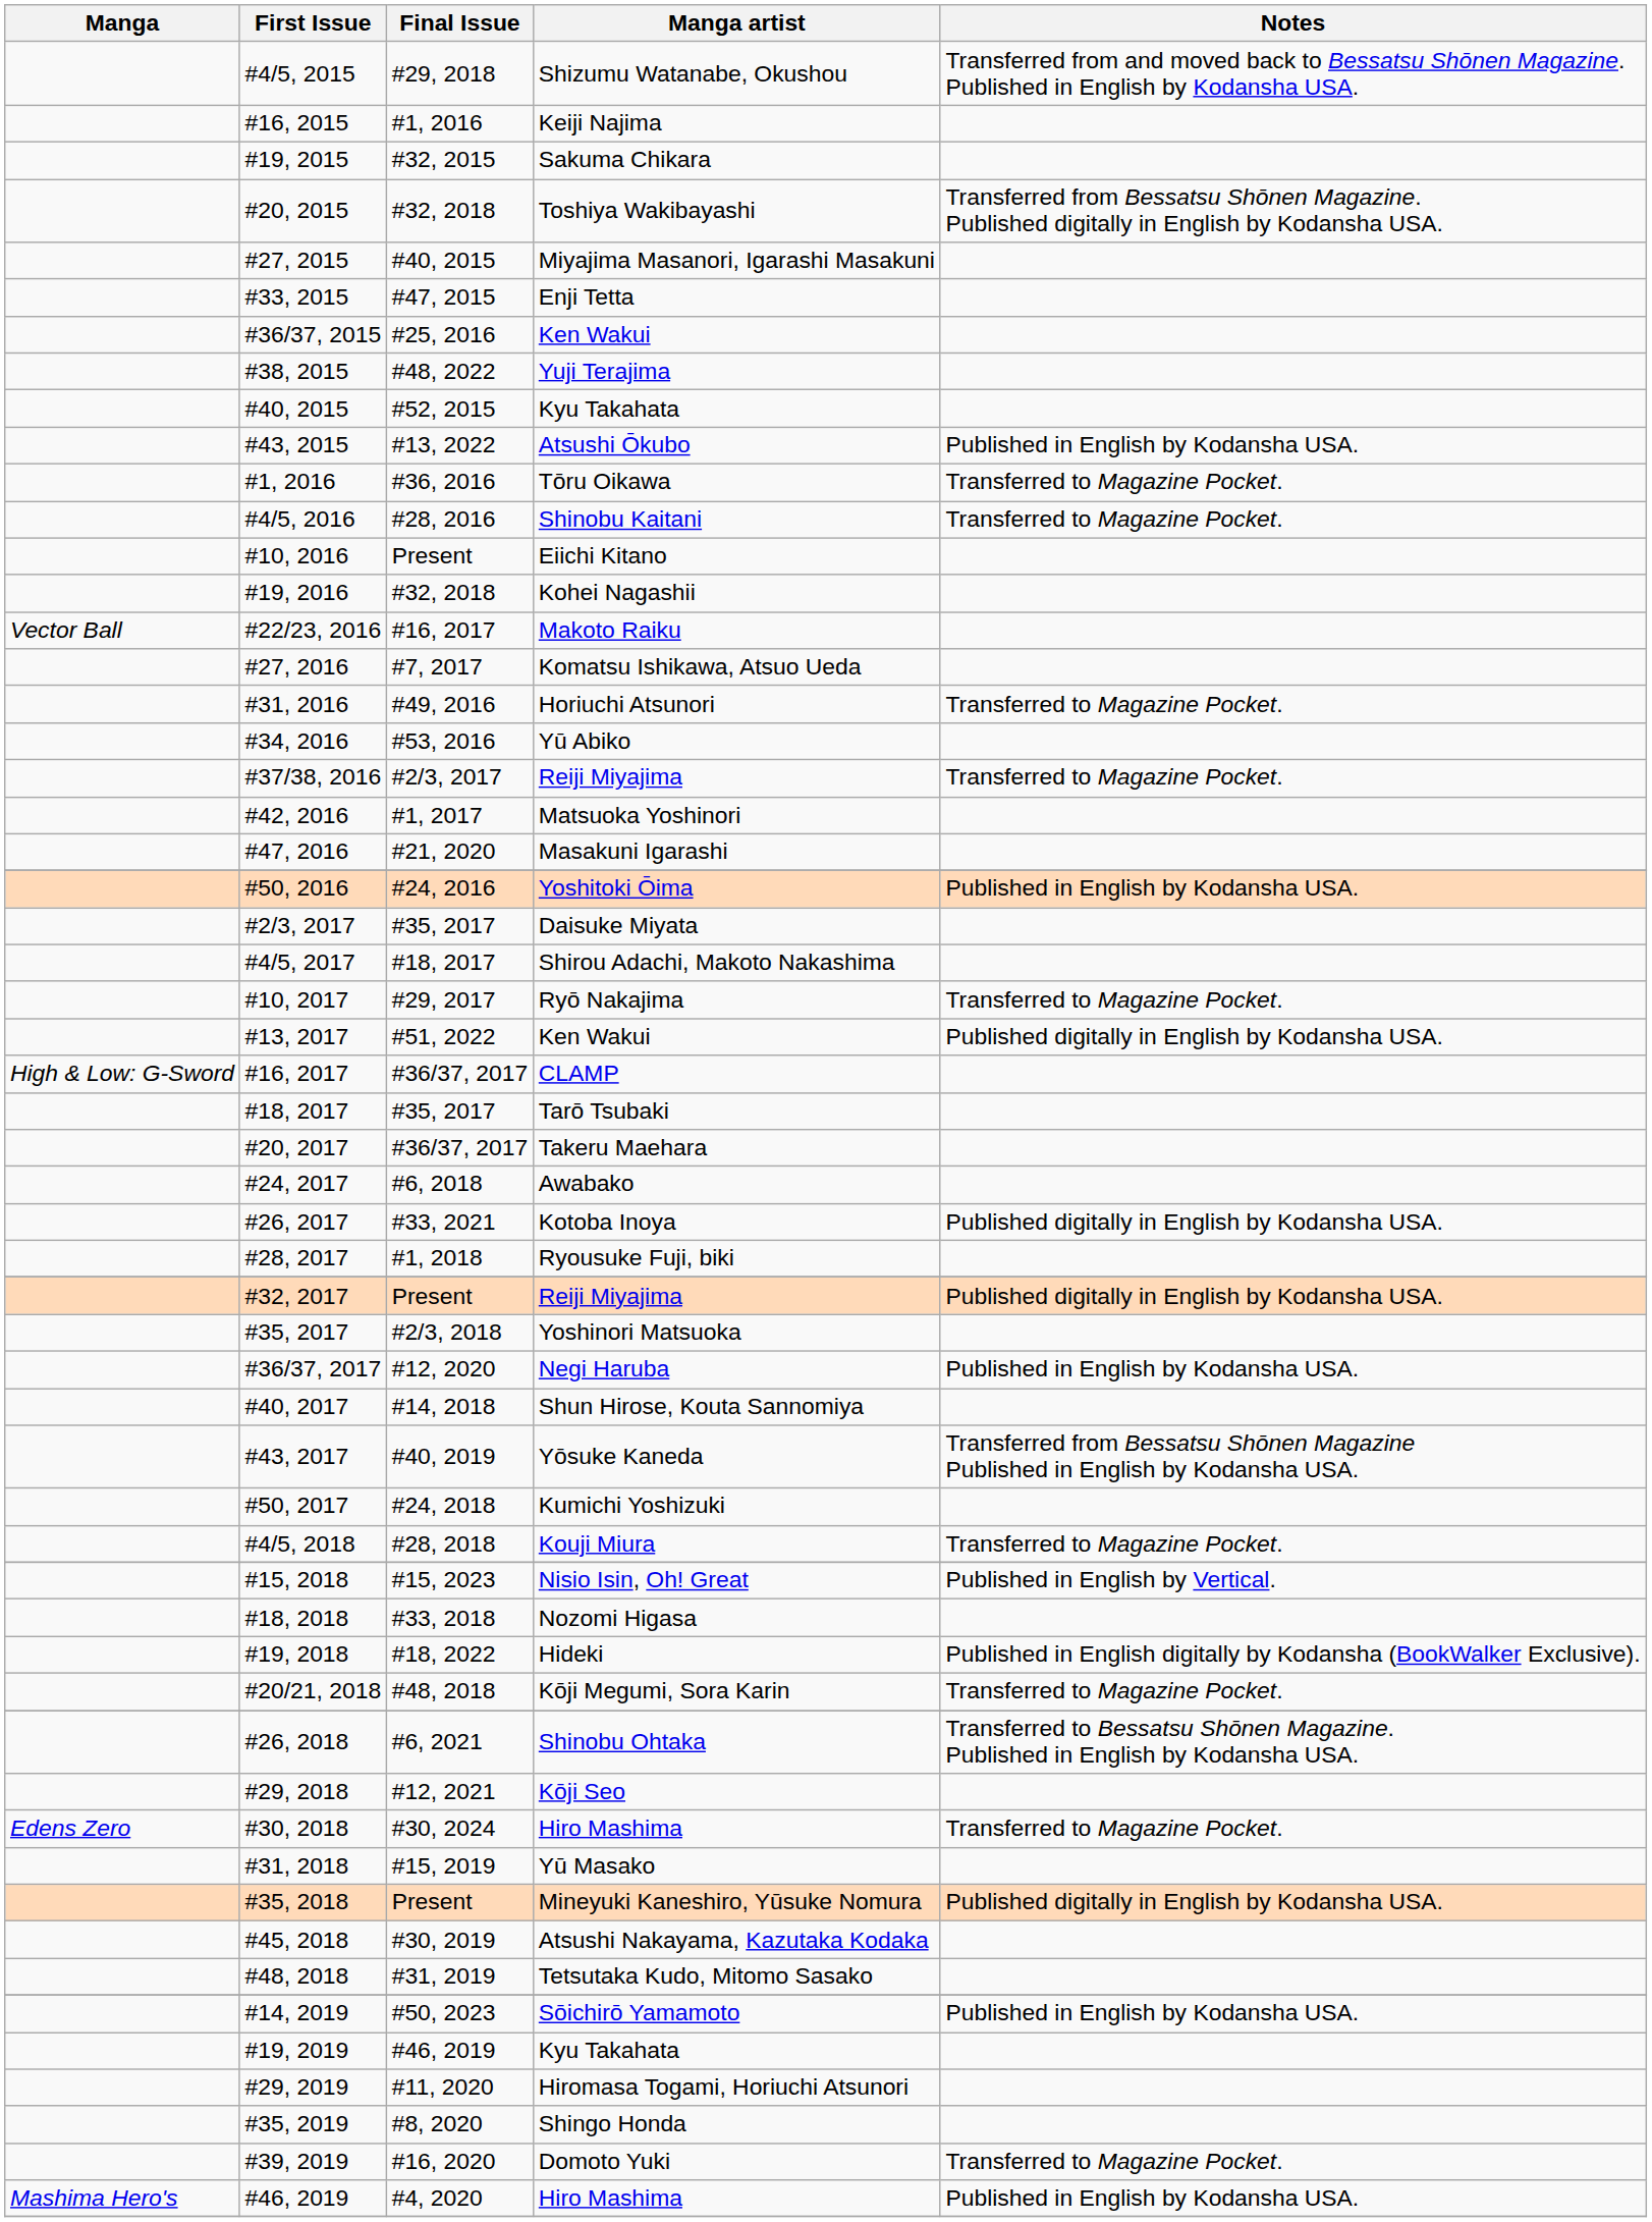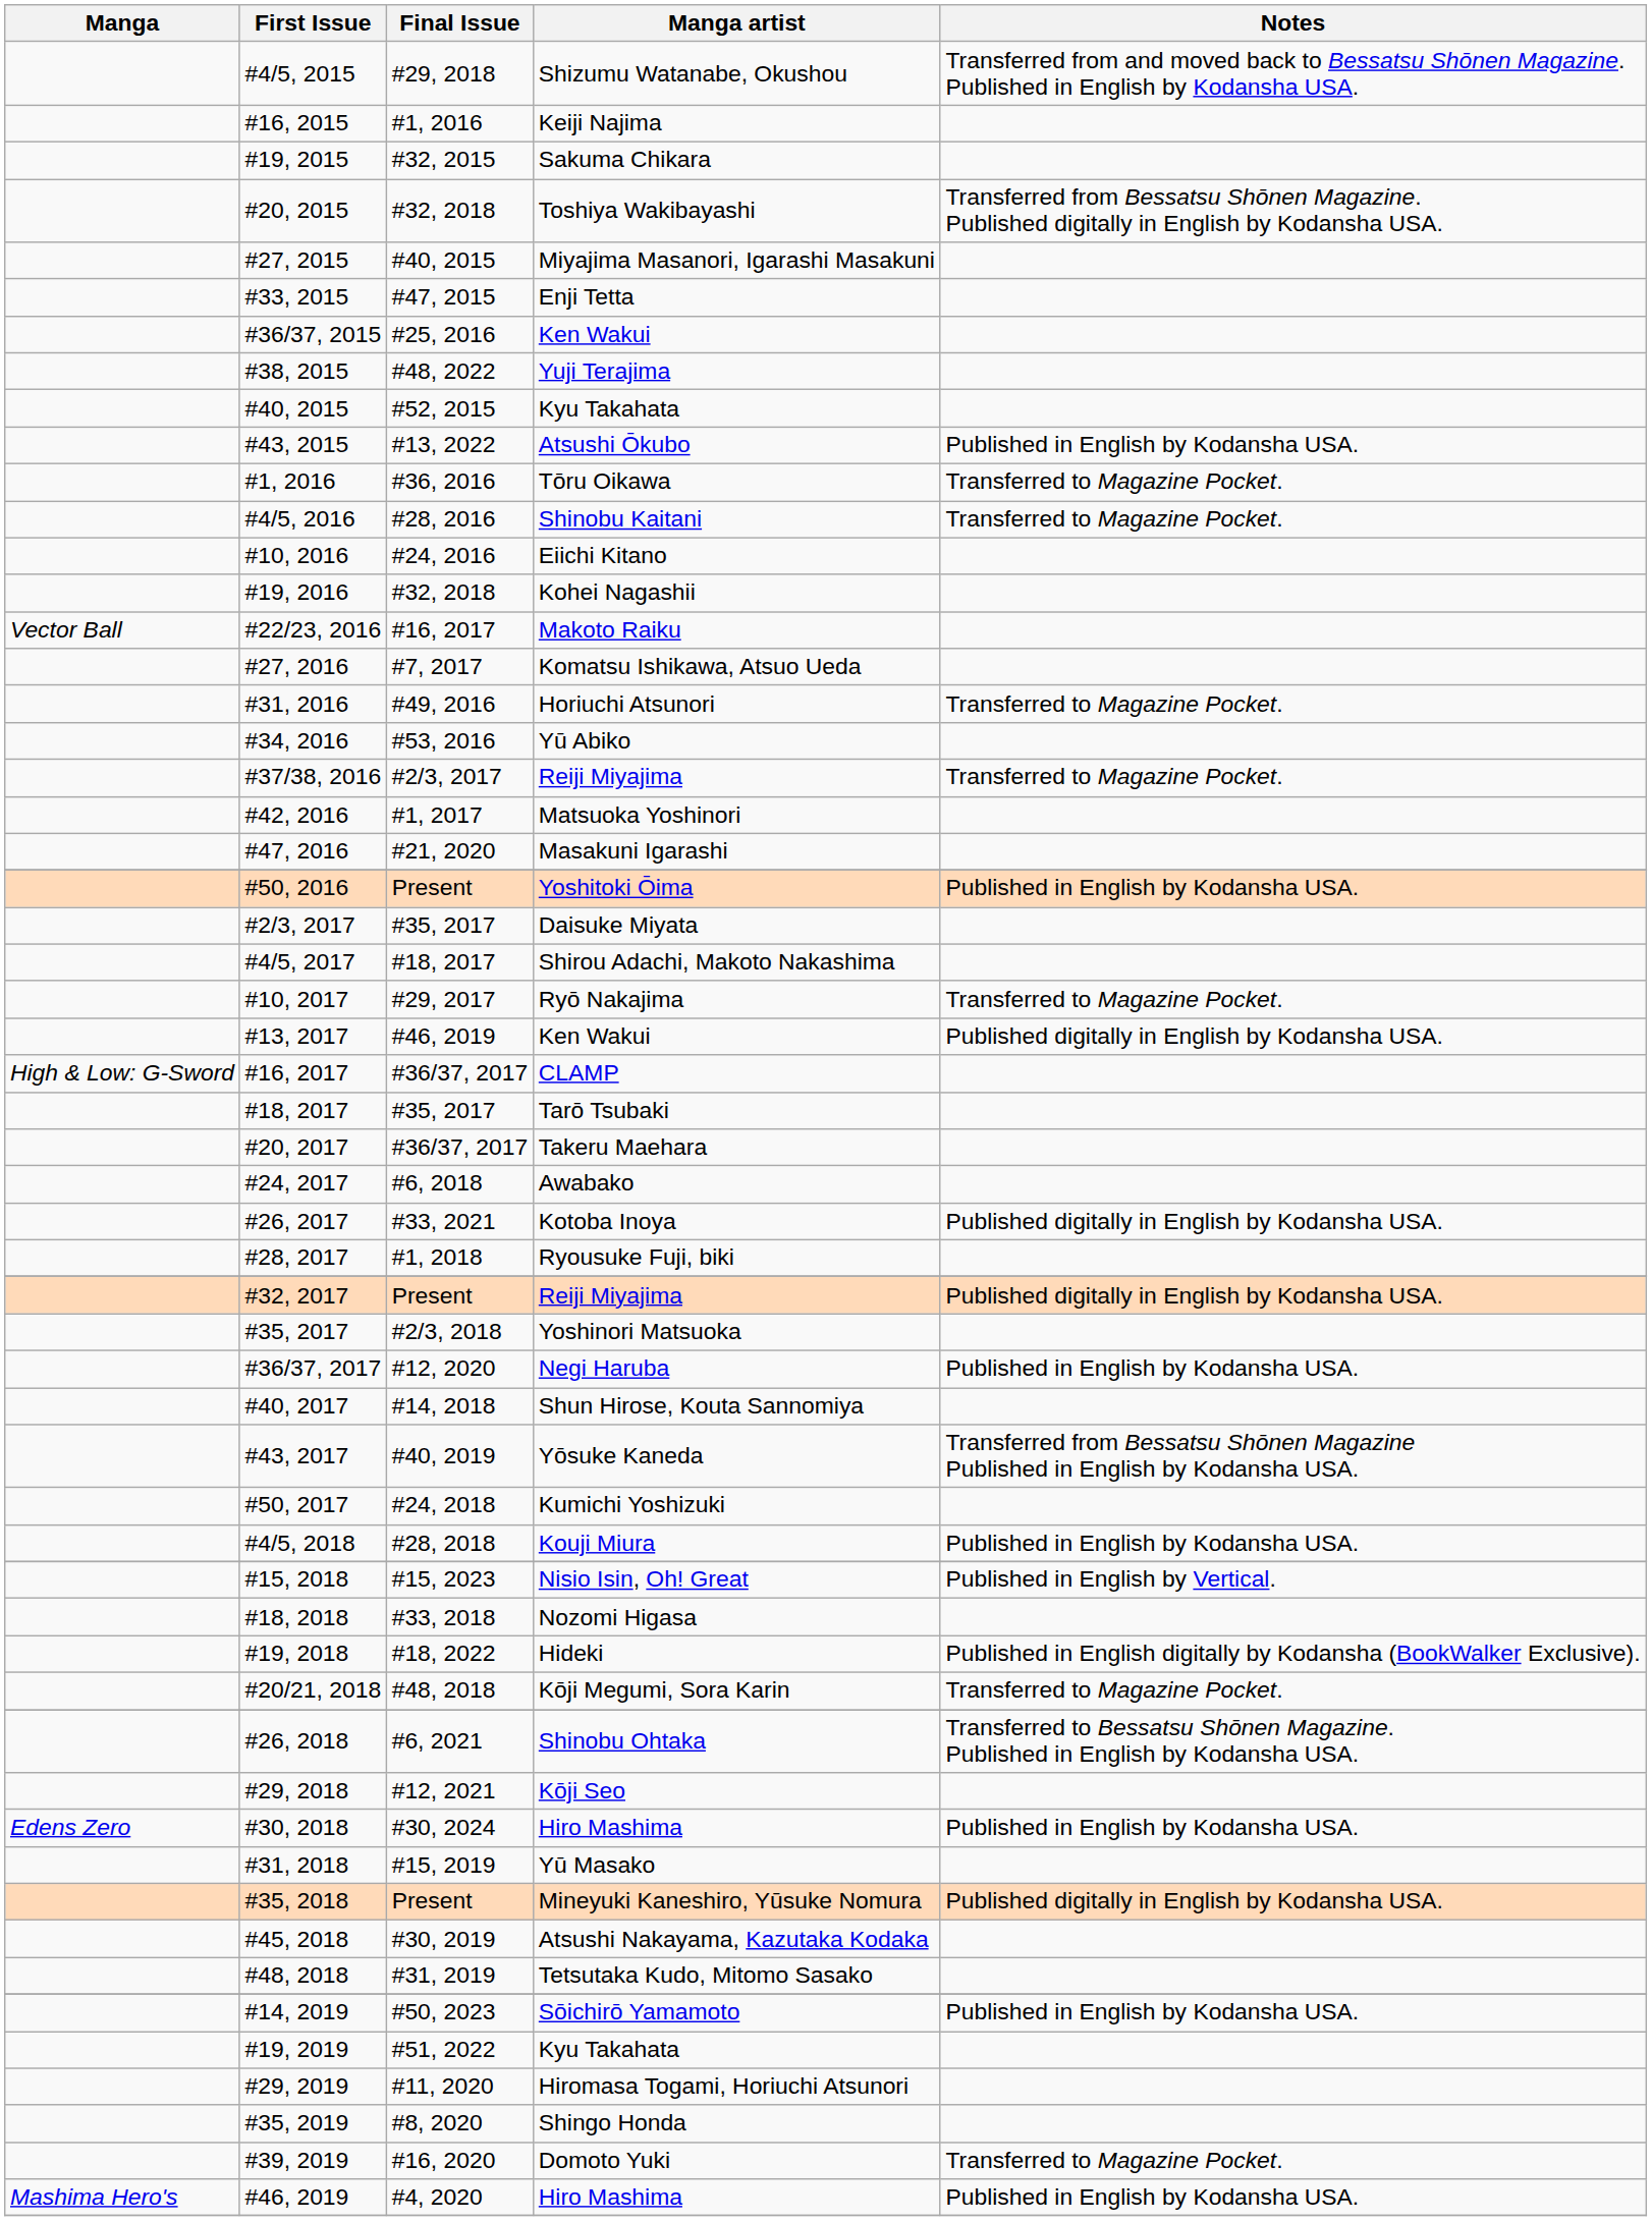 <table class="wikitable sortable">
 <tr>
 <th>Manga</th>
 <th>First Issue</th>
 <th>Final Issue</th>
 <th>Manga artist</th>
 <th>Notes</th>
 </tr>
 <tr>
 <td></td>
 <td>#4/5, 2015</td>
 <td>#29, 2018</td>
 <td>Shizumu Watanabe, Okushou</td>
 <td>Transferred from and moved back to <em><a href='#'>Bessatsu Shōnen Magazine</a></em>.<br>Published in English by <a href='#'>Kodansha USA</a>.</td>
 </tr>
 <tr>
 <td></td>
 <td>#16, 2015</td>
 <td>#1, 2016</td>
 <td>Keiji Najima</td>
 <td></td>
 </tr>
 <tr>
 <td></td>
 <td>#19, 2015</td>
 <td>#32, 2015</td>
 <td>Sakuma Chikara</td>
 <td></td>
 </tr>
 <tr>
 <td></td>
 <td>#20, 2015</td>
 <td>#32, 2018</td>
 <td>Toshiya Wakibayashi</td>
 <td>Transferred from <em>Bessatsu Shōnen Magazine</em>.<br>Published digitally in English by Kodansha USA.</td>
 </tr>
 <tr>
 <td></td>
 <td>#27, 2015</td>
 <td>#40, 2015</td>
 <td>Miyajima Masanori, Igarashi Masakuni</td>
 <td></td>
 </tr>
 <tr>
 <td></td>
 <td>#33, 2015</td>
 <td>#47, 2015</td>
 <td>Enji Tetta</td>
 <td></td>
 </tr>
 <tr>
 <td></td>
 <td>#36/37, 2015</td>
 <td>#25, 2016</td>
 <td><a href='#'>Ken Wakui</a></td>
 <td></td>
 </tr>
 <tr>
 <td></td>
 <td>#38, 2015</td>
 <td>#48, 2022</td>
 <td><a href='#'>Yuji Terajima</a></td>
 <td></td>
 </tr>
 <tr>
 <td></td>
 <td>#40, 2015</td>
 <td>#52, 2015</td>
 <td>Kyu Takahata</td>
 <td></td>
 </tr>
 <tr>
 <td></td>
 <td>#43, 2015</td>
 <td>#13, 2022</td>
 <td><a href='#'>Atsushi Ōkubo</a></td>
 <td>Published in English by Kodansha USA.</td>
 </tr>
 <tr>
 <td></td>
 <td>#1, 2016</td>
 <td>#36, 2016</td>
 <td>Tōru Oikawa</td>
 <td>Transferred to <em>Magazine Pocket</em>.</td>
 </tr>
 <tr>
 <td></td>
 <td>#4/5, 2016</td>
 <td>#28, 2016</td>
 <td><a href='#'>Shinobu Kaitani</a></td>
 <td>Transferred to <em>Magazine Pocket</em>.</td>
 </tr>
 <tr>
 <td></td>
 <td>#10, 2016</td>
-<td>Present</td>
+<td>#24, 2016</td>
 <td>Eiichi Kitano</td>
 <td></td>
 </tr>
 <tr>
 <td></td>
 <td>#19, 2016</td>
 <td>#32, 2018</td>
 <td>Kohei Nagashii</td>
 <td></td>
 </tr>
 <tr>
 <td><em>Vector Ball</em></td>
 <td>#22/23, 2016</td>
 <td>#16, 2017</td>
 <td><a href='#'>Makoto Raiku</a></td>
 <td></td>
 </tr>
 <tr>
 <td></td>
 <td>#27, 2016</td>
 <td>#7, 2017</td>
 <td>Komatsu Ishikawa, Atsuo Ueda</td>
 <td></td>
 </tr>
 <tr>
 <td></td>
 <td>#31, 2016</td>
 <td>#49, 2016</td>
 <td>Horiuchi Atsunori</td>
 <td>Transferred to <em>Magazine Pocket</em>.</td>
 </tr>
 <tr>
 <td></td>
 <td>#34, 2016</td>
 <td>#53, 2016</td>
 <td>Yū Abiko</td>
 <td></td>
 </tr>
 <tr>
 <td></td>
 <td>#37/38, 2016</td>
 <td>#2/3, 2017</td>
 <td><a href='#'>Reiji Miyajima</a></td>
 <td>Transferred to <em>Magazine Pocket</em>.</td>
 </tr>
 <tr>
 <td></td>
 <td>#42, 2016</td>
 <td>#1, 2017</td>
 <td>Matsuoka Yoshinori</td>
 <td></td>
 </tr>
 <tr>
 <td></td>
 <td>#47, 2016</td>
 <td>#21, 2020</td>
 <td>Masakuni Igarashi</td>
 <td></td>
 </tr>
 <tr>
 </tr>
 <tr style="background-color:#FFDAB9;">
 <td></td>
 <td>#50, 2016</td>
-<td>#24, 2016</td>
+<td>Present</td>
 <td><a href='#'>Yoshitoki Ōima</a></td>
 <td>Published in English by Kodansha USA.</td>
 </tr>
 <tr>
 <td></td>
 <td>#2/3, 2017</td>
 <td>#35, 2017</td>
 <td>Daisuke Miyata</td>
 <td></td>
 </tr>
 <tr>
 <td></td>
 <td>#4/5, 2017</td>
 <td>#18, 2017</td>
 <td>Shirou Adachi, Makoto Nakashima</td>
 <td></td>
 </tr>
 <tr>
 <td></td>
 <td>#10, 2017</td>
 <td>#29, 2017</td>
 <td>Ryō Nakajima</td>
 <td>Transferred to <em>Magazine Pocket</em>.</td>
 </tr>
 <tr>
 <td></td>
 <td>#13, 2017</td>
-<td>#51, 2022</td>
+<td>#46, 2019</td>
 <td>Ken Wakui</td>
 <td>Published digitally in English by Kodansha USA.</td>
 </tr>
 <tr>
 <td><em>High & Low: G-Sword</em></td>
 <td>#16, 2017</td>
 <td>#36/37, 2017</td>
 <td><a href='#'>CLAMP</a></td>
 <td></td>
 </tr>
 <tr>
 <td></td>
 <td>#18, 2017</td>
 <td>#35, 2017</td>
 <td>Tarō Tsubaki</td>
 <td></td>
 </tr>
 <tr>
 <td></td>
 <td>#20, 2017</td>
 <td>#36/37, 2017</td>
 <td>Takeru Maehara</td>
 <td></td>
 </tr>
 <tr>
 <td></td>
 <td>#24, 2017</td>
 <td>#6, 2018</td>
 <td>Awabako</td>
 <td></td>
 </tr>
 <tr>
 <td></td>
 <td>#26, 2017</td>
 <td>#33, 2021</td>
 <td>Kotoba Inoya</td>
 <td>Published digitally in English by Kodansha USA.</td>
 </tr>
 <tr>
 <td></td>
 <td>#28, 2017</td>
 <td>#1, 2018</td>
 <td>Ryousuke Fuji, biki</td>
 <td></td>
 </tr>
 <tr>
 </tr>
 <tr style="background-color:#FFDAB9;">
 <td></td>
 <td>#32, 2017</td>
 <td>Present</td>
 <td><a href='#'>Reiji Miyajima</a></td>
 <td>Published digitally in English by Kodansha USA.</td>
 </tr>
 <tr>
 <td></td>
 <td>#35, 2017</td>
 <td>#2/3, 2018</td>
 <td>Yoshinori Matsuoka</td>
 <td></td>
 </tr>
 <tr>
 <td></td>
 <td>#36/37, 2017</td>
 <td>#12, 2020</td>
 <td><a href='#'>Negi Haruba</a></td>
 <td>Published in English by Kodansha USA.</td>
 </tr>
 <tr>
 <td></td>
 <td>#40, 2017</td>
 <td>#14, 2018</td>
 <td>Shun Hirose, Kouta Sannomiya</td>
 <td></td>
 </tr>
 <tr>
 <td></td>
 <td>#43, 2017</td>
 <td>#40, 2019</td>
 <td>Yōsuke Kaneda</td>
 <td>Transferred from <em>Bessatsu Shōnen Magazine</em><br>Published in English by Kodansha USA.</td>
 </tr>
 <tr>
 <td></td>
 <td>#50, 2017</td>
 <td>#24, 2018</td>
 <td>Kumichi Yoshizuki</td>
 <td></td>
 </tr>
 <tr>
 <td></td>
 <td>#4/5, 2018</td>
 <td>#28, 2018</td>
 <td><a href='#'>Kouji Miura</a></td>
-<td>Transferred to <em>Magazine Pocket</em>.</td>
+<td>Published in English by Kodansha USA.</td>
 </tr>
 <tr>
 </tr>
 <tr>
 <td></td>
 <td>#15, 2018</td>
 <td>#15, 2023</td>
 <td><a href='#'>Nisio Isin</a>, <a href='#'>Oh! Great</a></td>
 <td>Published in English by <a href='#'>Vertical</a>.</td>
 </tr>
 <tr>
 <td></td>
 <td>#18, 2018</td>
 <td>#33, 2018</td>
 <td>Nozomi Higasa</td>
 <td></td>
 </tr>
 <tr>
 <td></td>
 <td>#19, 2018</td>
 <td>#18, 2022</td>
 <td>Hideki</td>
 <td>Published in English digitally by Kodansha (<a href='#'>BookWalker</a> Exclusive).</td>
 </tr>
 <tr>
 <td></td>
 <td>#20/21, 2018</td>
 <td>#48, 2018</td>
 <td>Kōji Megumi, Sora Karin</td>
 <td>Transferred to <em>Magazine Pocket</em>.</td>
 </tr>
 <tr>
 </tr>
 <tr>
 <td></td>
 <td>#26, 2018</td>
 <td>#6, 2021</td>
 <td><a href='#'>Shinobu Ohtaka</a></td>
 <td>Transferred to <em>Bessatsu Shōnen Magazine</em>.<br>Published in English by Kodansha USA.</td>
 </tr>
 <tr>
 <td></td>
 <td>#29, 2018</td>
 <td>#12, 2021</td>
 <td><a href='#'>Kōji Seo</a></td>
 <td></td>
 </tr>
 <tr>
 <td><em><a href='#'>Edens Zero</a></em></td>
 <td>#30, 2018</td>
 <td>#30, 2024</td>
 <td><a href='#'>Hiro Mashima</a></td>
-<td>Transferred to <em>Magazine Pocket</em>.</td>
+<td>Published in English by Kodansha USA.</td>
 </tr>
 <tr>
 <td></td>
 <td>#31, 2018</td>
 <td>#15, 2019</td>
 <td>Yū Masako</td>
 <td></td>
 </tr>
 <tr style="background-color:#FFDAB9;">
 <td></td>
 <td>#35, 2018</td>
 <td>Present</td>
 <td>Mineyuki Kaneshiro, Yūsuke Nomura</td>
 <td>Published digitally in English by Kodansha USA.</td>
 </tr>
 <tr>
 <td></td>
 <td>#45, 2018</td>
 <td>#30, 2019</td>
 <td>Atsushi Nakayama, <a href='#'>Kazutaka Kodaka</a></td>
 <td></td>
 </tr>
 <tr>
 <td></td>
 <td>#48, 2018</td>
 <td>#31, 2019</td>
 <td>Tetsutaka Kudo, Mitomo Sasako</td>
 <td></td>
 </tr>
 <tr>
 </tr>
 <tr>
 <td></td>
 <td>#14, 2019</td>
 <td>#50, 2023</td>
 <td><a href='#'>Sōichirō Yamamoto</a></td>
 <td>Published in English by Kodansha USA.</td>
 </tr>
 <tr>
 <td></td>
 <td>#19, 2019</td>
-<td>#46, 2019</td>
+<td>#51, 2022</td>
 <td>Kyu Takahata</td>
 <td></td>
 </tr>
 <tr>
 <td></td>
 <td>#29, 2019</td>
 <td>#11, 2020</td>
 <td>Hiromasa Togami, Horiuchi Atsunori</td>
 <td></td>
 </tr>
 <tr>
 <td></td>
 <td>#35, 2019</td>
 <td>#8, 2020</td>
 <td>Shingo Honda</td>
 <td></td>
 </tr>
 <tr>
 <td></td>
 <td>#39, 2019</td>
 <td>#16, 2020</td>
 <td>Domoto Yuki</td>
 <td>Transferred to <em>Magazine Pocket</em>.</td>
 </tr>
 <tr>
 <td><em><a href='#'>Mashima Hero's</a></em></td>
 <td>#46, 2019</td>
 <td>#4, 2020</td>
 <td><a href='#'>Hiro Mashima</a></td>
 <td>Published in English by Kodansha USA.</td>
 </tr>
 <tr>
 </tr>
 </table>
